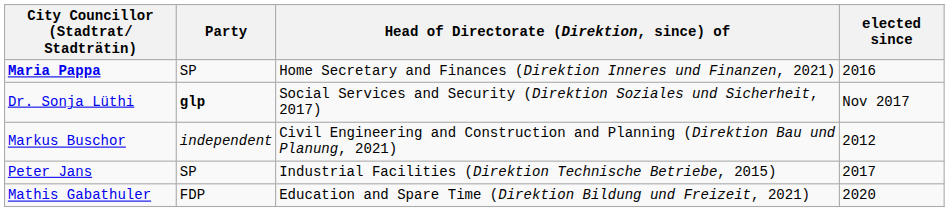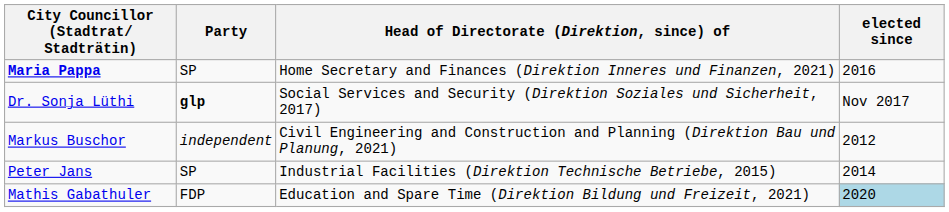 <table class="wikitable">
 <tr>
 <th>City Councillor<br>(Stadtrat/ Stadträtin)</th>
 <th>Party</th>
 <th>Head of Directorate (<em>Direktion</em>, since) of</th>
 <th>elected since</th>
 </tr>
 <tr>
 <td><strong><a href='#'>Maria Pappa</a></strong></td>
 <td> SP</td>
 <td>Home Secretary and Finances (<em>Direktion Inneres und Finanzen</em>, 2021)</td>
 <td>2016</td>
 </tr>
 <tr>
 <td><a href='#'>Dr. Sonja Lüthi</a></td>
 <td><strong> glp</strong></td>
 <td>Social Services and Security (<em>Direktion Soziales und Sicherheit</em>, 2017)</td>
 <td>Nov 2017</td>
 </tr>
 <tr>
 <td><a href='#'>Markus Buschor</a></td>
 <td> <em>independent</em></td>
 <td>Civil Engineering and Construction and Planning (<em>Direktion Bau und Planung</em>, 2021)</td>
 <td>2012</td>
 </tr>
 <tr>
 <td><a href='#'>Peter Jans</a></td>
 <td> SP</td>
 <td>Industrial Facilities (<em>Direktion Technische Betriebe</em>, 2015)</td>
-<td>2017</td>
+<td>2014</td>
 </tr>
 <tr>
 <td><a href='#'>Mathis Gabathuler</a></td>
 <td> FDP</td>
 <td>Education and Spare Time (<em>Direktion Bildung und Freizeit</em>, 2021)</td>
-<td>2020</td>
+<td style="background: lightblue;">2020</td>
 </tr>
 </table>
